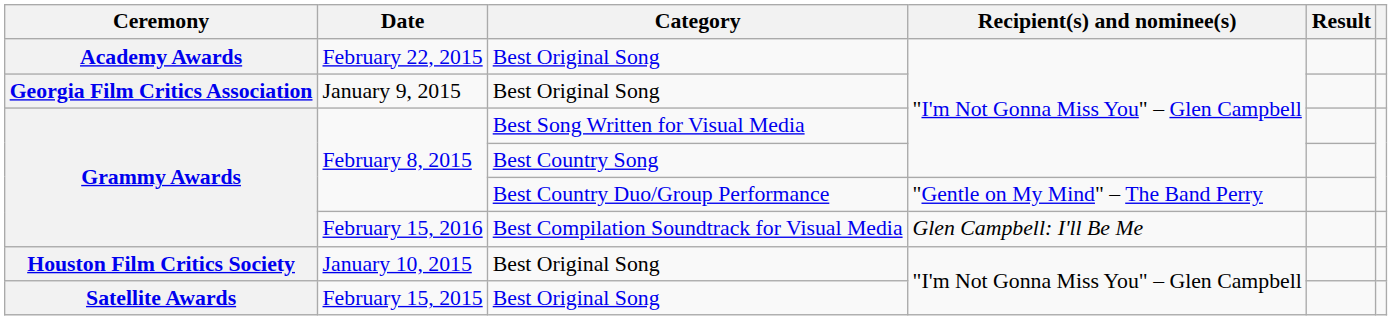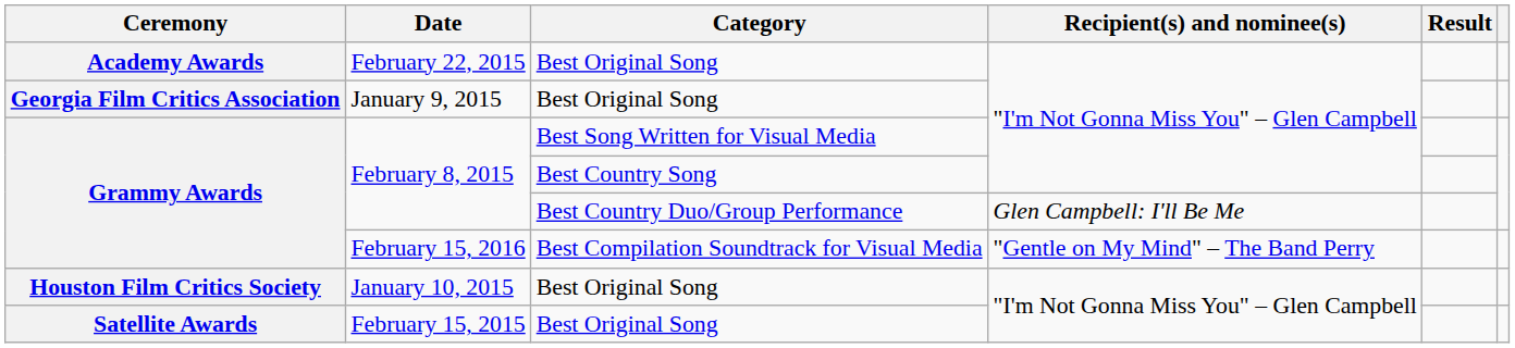 <table class="wikitable plainrowheaders sortable">
 <tr>
 <th scope="col">Ceremony</th>
 <th scope="col">Date</th>
 <th scope="col">Category</th>
 <th scope="col">Recipient(s) and nominee(s)</th>
 <th scope="col">Result</th>
 <th scope="col" class="unsortable"></th>
 </tr>
 <tr>
 <th scope="row"><a href='#'>Academy Awards</a></th>
 <td><a href='#'>February 22, 2015</a></td>
 <td><a href='#'>Best Original Song</a></td>
 <td rowspan="4">"<a href='#'>I'm Not Gonna Miss You</a>" – <a href='#'>Glen Campbell</a></td>
 <td></td>
 <td align="center"><br></td>
 </tr>
 <tr>
 <th scope="row"><a href='#'>Georgia Film Critics Association</a></th>
 <td>January 9, 2015</td>
 <td>Best Original Song</td>
 <td></td>
 <td align="center"></td>
 </tr>
 <tr>
 <th rowspan="4" scope="row"><a href='#'>Grammy Awards</a></th>
 <td rowspan="3"><a href='#'>February 8, 2015</a></td>
 <td><a href='#'>Best Song Written for Visual Media</a></td>
 <td></td>
 <td rowspan="3" align="center"><br><br></td>
 </tr>
 <tr>
 <td><a href='#'>Best Country Song</a></td>
 <td></td>
 </tr>
 <tr>
 <td><a href='#'>Best Country Duo/Group Performance</a></td>
-<td>"<a href='#'>Gentle on My Mind</a>" – <a href='#'>The Band Perry</a></td>
+<td><em>Glen Campbell: I'll Be Me</em></td>
 <td></td>
 </tr>
 <tr>
 <td><a href='#'>February 15, 2016</a></td>
 <td><a href='#'>Best Compilation Soundtrack for Visual Media</a></td>
-<td><em>Glen Campbell: I'll Be Me</em></td>
+<td>"<a href='#'>Gentle on My Mind</a>" – <a href='#'>The Band Perry</a></td>
 <td></td>
 <td align="center"></td>
 </tr>
 <tr>
 <th scope="row"><a href='#'>Houston Film Critics Society</a></th>
 <td><a href='#'>January 10, 2015</a></td>
 <td>Best Original Song</td>
 <td rowspan="2">"I'm Not Gonna Miss You" – Glen Campbell</td>
 <td></td>
 <td align="center"></td>
 </tr>
 <tr>
 <th scope="row"><a href='#'>Satellite Awards</a></th>
 <td><a href='#'>February 15, 2015</a></td>
 <td><a href='#'>Best Original Song</a></td>
 <td></td>
 <td align="center"></td>
 </tr>
 </table>
